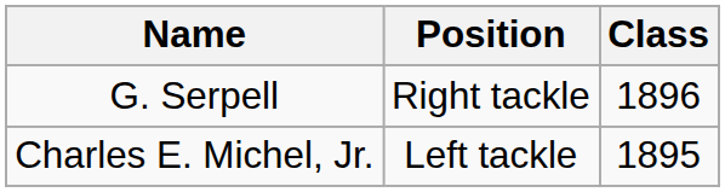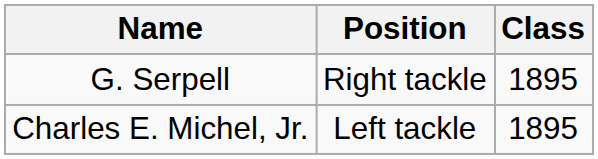 <table class="wikitable" style="text-align:center">
 <tr>
 <th>Name</th>
 <th>Position</th>
 <th>Class</th>
 </tr>
 <tr>
 <td>G. Serpell</td>
 <td>Right tackle</td>
-<td>1896</td>
+<td>1895</td>
 </tr>
 <tr>
 <td>Charles E. Michel, Jr.</td>
 <td>Left tackle</td>
 <td>1895</td>
 </tr>
 </table>
